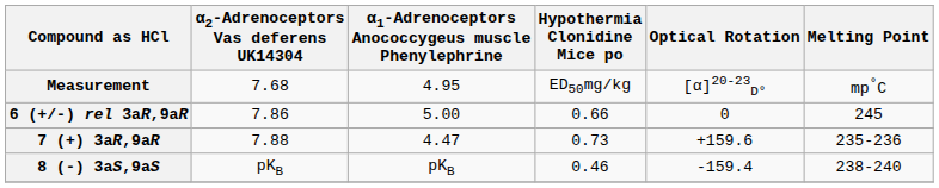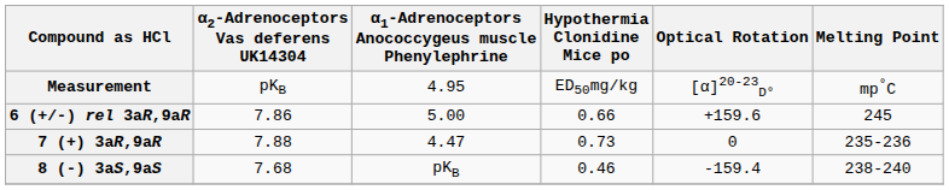 <table class="wikitable" summary="The first column indicates the compound and the remaining four columns indicate the properties.">
 <tr>
 <th scope="col">Compound as HCl</th>
 <th scope="col">α<sub>2</sub>-Adrenoceptors<br>Vas deferens<br>UK14304</th>
 <th scope="col">α<sub>1</sub>-Adrenoceptors<br>Anococcygeus muscle<br>Phenylephrine</th>
 <th scope="col">Hypothermia<br>Clonidine<br>Mice po</th>
 <th scope="col">Optical Rotation</th>
 <th scope="col">Melting Point</th>
 </tr>
 <tr |+ style="text-align: center;">
 <th scope="row">Measurement</th>
-<td>7.68</td>
+<td>pK<sub>B</sub></td>
 <td>4.95</td>
 <td>ED<sub>50</sub>mg/kg</td>
 <td>[α]<sup>20-23</sup><sub>D°</sub></td>
 <td>mp<sup>°</sup>C</td>
 </tr>
 <tr |+ style="text-align: center;">
 <th scope="row">6 (+/-) <em>rel</em> 3a<em>R</em>,9a<em>R</em></th>
 <td>7.86</td>
 <td>5.00</td>
 <td>0.66</td>
-<td>0</td>
+<td>+159.6</td>
 <td>245</td>
 </tr>
 <tr |+ style="text-align: center;">
 <th scope="row">7 (+) 3a<em>R</em>,9a<em>R</em></th>
 <td>7.88</td>
 <td>4.47</td>
 <td>0.73</td>
-<td>+159.6</td>
+<td>0</td>
 <td>235-236</td>
 </tr>
 <tr |+ style="text-align: center;">
 <th scope="row">8 (-) 3a<em>S</em>,9a<em>S</em></th>
-<td>pK<sub>B</sub></td>
+<td>7.68</td>
 <td>pK<sub>B</sub></td>
 <td>0.46</td>
 <td>-159.4</td>
 <td>238-240</td>
 </tr>
 <tr>
 </tr>
 </table>
